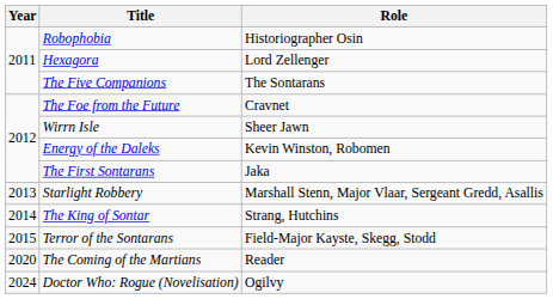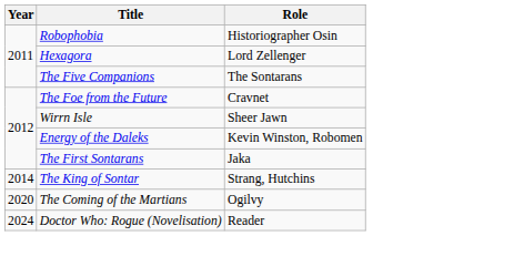 <table class="wikitable">
 <tr>
 <th>Year</th>
 <th>Title</th>
 <th>Role</th>
 </tr>
 <tr>
 <td rowspan="3">2011</td>
 <td><em><a href='#'>Robophobia</a></em></td>
 <td>Historiographer Osin</td>
 </tr>
 <tr>
 <td><em><a href='#'>Hexagora</a></em></td>
 <td>Lord Zellenger</td>
 </tr>
 <tr>
 <td><em><a href='#'>The Five Companions</a></em></td>
 <td>The Sontarans</td>
 </tr>
 <tr>
 <td rowspan="4">2012</td>
 <td><em><a href='#'>The Foe from the Future</a></em></td>
 <td>Cravnet</td>
 </tr>
 <tr>
 <td><em>Wirrn Isle</em></td>
 <td>Sheer Jawn</td>
 </tr>
 <tr>
 <td><em><a href='#'>Energy of the Daleks</a></em></td>
 <td>Kevin Winston, Robomen</td>
 </tr>
 <tr>
 <td><em><a href='#'>The First Sontarans</a></em></td>
 <td>Jaka</td>
 </tr>
 <tr>
-<td>2013</td>
-<td><em>Starlight Robbery</em></td>
-<td>Marshall Stenn, Major Vlaar, Sergeant Gredd, Asallis</td>
-</tr>
-<tr>
 <td>2014</td>
 <td><em><a href='#'>The King of Sontar</a></em></td>
 <td>Strang, Hutchins</td>
 </tr>
 <tr>
-<td>2015</td>
-<td><em>Terror of the Sontarans</em></td>
-<td>Field-Major Kayste, Skegg, Stodd</td>
-</tr>
-<tr>
 <td>2020</td>
 <td><em>The Coming of the Martians</em></td>
-<td>Reader</td>
+<td>Ogilvy</td>
 </tr>
 <tr>
 <td>2024</td>
 <td><em>Doctor Who: Rogue (Novelisation)</em></td>
-<td>Ogilvy</td>
+<td>Reader</td>
 </tr>
 </table>
